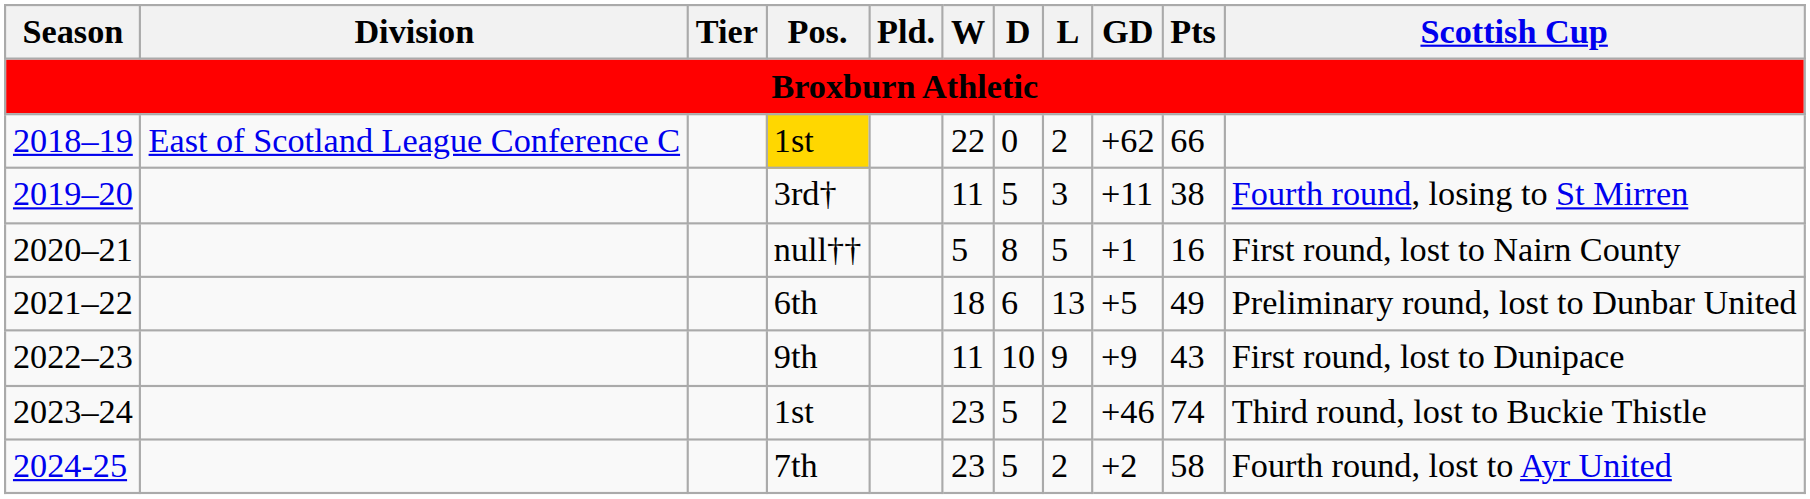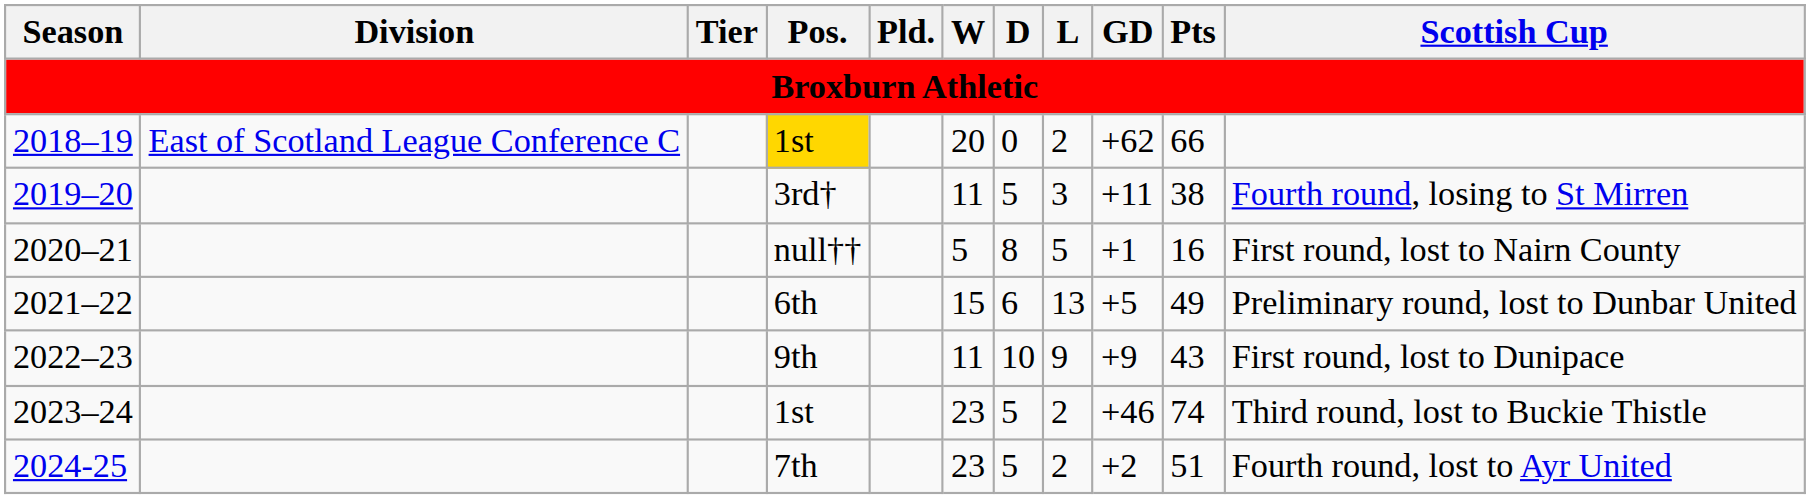 <table class="wikitable">
 <tr>
 <th>Season</th>
 <th>Division</th>
 <th>Tier</th>
 <th>Pos.</th>
 <th>Pld.</th>
 <th>W</th>
 <th>D</th>
 <th>L</th>
 <th>GD</th>
 <th>Pts</th>
 <th><a href='#'>Scottish Cup</a></th>
 </tr>
 <tr>
 <td colspan="13" align=center bgcolor="#FF0000"><span><strong>Broxburn Athletic</strong></span></td>
 </tr>
 <tr>
 <td><a href='#'>2018–19</a></td>
 <td><a href='#'>East of Scotland League Conference C</a></td>
 <td></td>
 <td bgcolor=gold>1st</td>
 <td></td>
-<td>22</td>
+<td>20</td>
 <td>0</td>
 <td>2</td>
 <td>+62</td>
 <td>66</td>
 <td></td>
 </tr>
 <tr>
 <td><a href='#'>2019–20</a></td>
 <td></td>
 <td></td>
 <td>3rd†</td>
 <td></td>
 <td>11</td>
 <td>5</td>
 <td>3</td>
 <td>+11</td>
 <td>38</td>
 <td><a href='#'>Fourth round</a>, losing to <a href='#'>St Mirren</a></td>
 </tr>
 <tr>
 <td>2020–21</td>
 <td></td>
 <td></td>
 <td>null††</td>
 <td></td>
 <td>5</td>
 <td>8</td>
 <td>5</td>
 <td>+1</td>
 <td>16</td>
 <td>First round, lost to Nairn County</td>
 </tr>
 <tr>
 <td>2021–22</td>
 <td></td>
 <td></td>
 <td>6th</td>
 <td></td>
-<td>18</td>
+<td>15</td>
 <td>6</td>
 <td>13</td>
 <td>+5</td>
 <td>49</td>
 <td>Preliminary round, lost to Dunbar United</td>
 </tr>
 <tr>
 <td>2022–23</td>
 <td></td>
 <td></td>
 <td>9th</td>
 <td></td>
 <td>11</td>
 <td>10</td>
 <td>9</td>
 <td>+9</td>
 <td>43</td>
 <td>First round, lost to Dunipace</td>
 </tr>
 <tr>
 <td>2023–24</td>
 <td></td>
 <td></td>
 <td>1st</td>
 <td></td>
 <td>23</td>
 <td>5</td>
 <td>2</td>
 <td>+46</td>
 <td>74</td>
 <td>Third round, lost to Buckie Thistle</td>
 </tr>
 <tr>
 <td><a href='#'> 2024-25</a></td>
 <td></td>
 <td></td>
 <td>7th</td>
 <td></td>
 <td>23</td>
 <td>5</td>
 <td>2</td>
 <td>+2</td>
-<td>58</td>
+<td>51</td>
 <td>Fourth round, lost to <a href='#'> Ayr United</a></td>
 </tr>
 </table>
